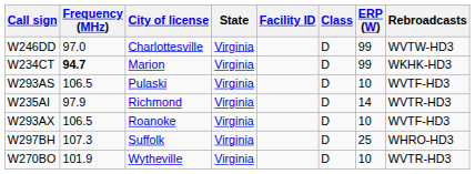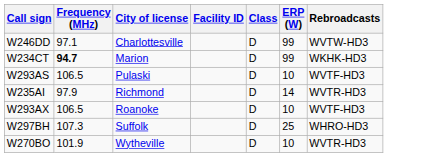 <table class="wikitable sortable">
 <tr>
 <th><a href='#'>Call sign</a></th>
 <th data-sort-type="number"><a href='#'>Frequency</a><br>(<a href='#'>MHz</a>)</th>
 <th><a href='#'>City of license</a></th>
-<th>State</th>
 <th data-sort-type="number"><a href='#'>Facility ID</a></th>
 <th><a href='#'>Class</a></th>
 <th data-sort-type="number"><a href='#'>ERP</a><br>(<a href='#'>W</a>)</th>
 <th>Rebroadcasts</th>
 </tr>
 <tr>
 <td>W246DD</td>
-<td>97.0</td>
+<td>97.1</td>
 <td><a href='#'>Charlottesville</a></td>
-<td><a href='#'>Virginia</a></td>
 <td></td>
 <td>D</td>
 <td>99</td>
 <td>WVTW-HD3</td>
 </tr>
 <tr>
 <td>W234CT</td>
 <td><strong>94.7</strong></td>
 <td><a href='#'>Marion</a></td>
-<td><a href='#'>Virginia</a></td>
 <td></td>
 <td>D</td>
 <td>99</td>
 <td>WKHK-HD3</td>
 </tr>
 <tr>
 <td>W293AS</td>
 <td>106.5</td>
 <td><a href='#'>Pulaski</a></td>
-<td><a href='#'>Virginia</a></td>
 <td></td>
 <td>D</td>
 <td>10</td>
 <td>WVTF-HD3</td>
 </tr>
 <tr>
 <td>W235AI</td>
 <td>97.9</td>
 <td><a href='#'>Richmond</a></td>
-<td><a href='#'>Virginia</a></td>
 <td></td>
 <td>D</td>
 <td>14</td>
 <td>WVTR-HD3</td>
 </tr>
 <tr>
 <td>W293AX</td>
 <td>106.5</td>
 <td><a href='#'>Roanoke</a></td>
-<td><a href='#'>Virginia</a></td>
 <td></td>
 <td>D</td>
 <td>10</td>
 <td>WVTF-HD3</td>
 </tr>
 <tr>
 <td>W297BH</td>
 <td>107.3</td>
 <td><a href='#'>Suffolk</a></td>
-<td><a href='#'>Virginia</a></td>
 <td></td>
 <td>D</td>
 <td>25</td>
 <td>WHRO-HD3</td>
 </tr>
 <tr>
 <td>W270BO</td>
 <td>101.9</td>
 <td><a href='#'>Wytheville</a></td>
-<td><a href='#'>Virginia</a></td>
 <td></td>
 <td>D</td>
 <td>10</td>
 <td>WVTR-HD3</td>
 </tr>
 </table>
